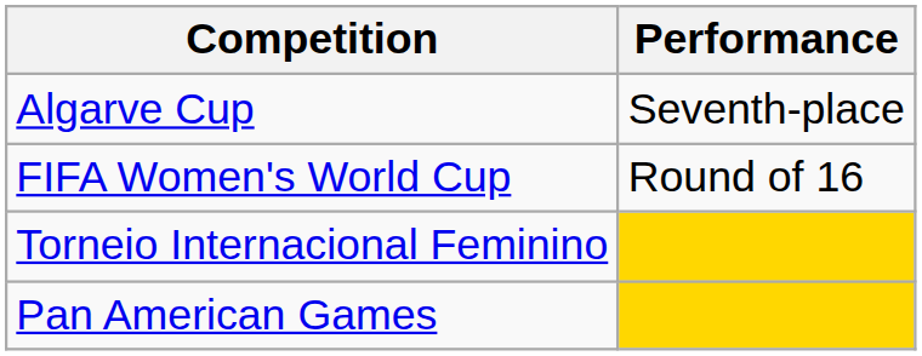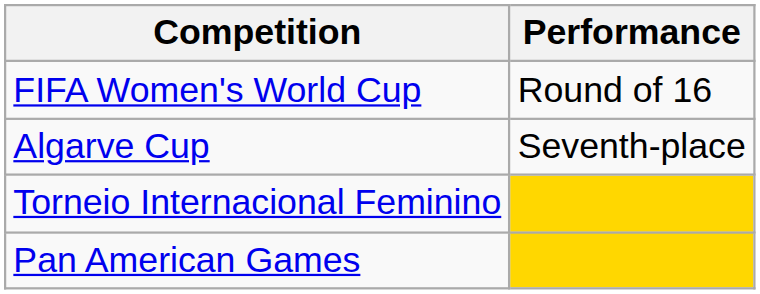 <table class="wikitable">
 <tr>
 <th>Competition</th>
 <th>Performance</th>
 </tr>
 <tr>
+<td><a href='#'>FIFA Women's World Cup</a></td>
+<td>Round of 16</td>
+</tr>
+<tr>
 <td><a href='#'>Algarve Cup</a></td>
 <td>Seventh-place</td>
-</tr>
-<tr>
-<td><a href='#'>FIFA Women's World Cup</a></td>
-<td>Round of 16</td>
 </tr>
 <tr>
 <td><a href='#'>Torneio Internacional Feminino</a></td>
 <td bgcolor = "gold"></td>
 </tr>
 <tr>
 <td><a href='#'>Pan American Games</a></td>
 <td bgcolor = "gold"></td>
 </tr>
 </table>
